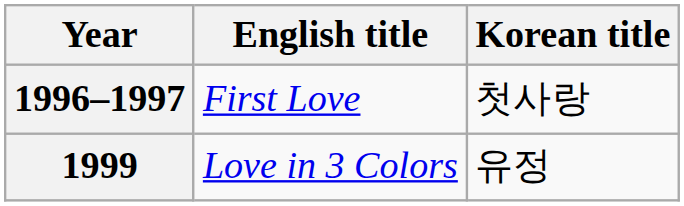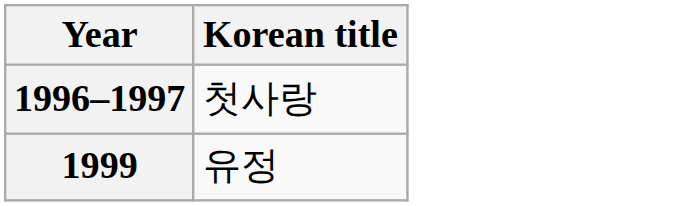 <table class="wikitable plainrowheaders">
 <tr>
 <th scope="col">Year</th>
-<th scope="col">English title</th>
 <th scope="col">Korean title</th>
 </tr>
 <tr>
 <th scope="row">1996–1997</th>
-<td><em><a href='#'>First Love</a></em></td>
 <td>첫사랑</td>
 </tr>
 <tr>
 <th scope="row">1999</th>
-<td><em><a href='#'>Love in 3 Colors</a></em></td>
 <td>유정</td>
 </tr>
 </table>
